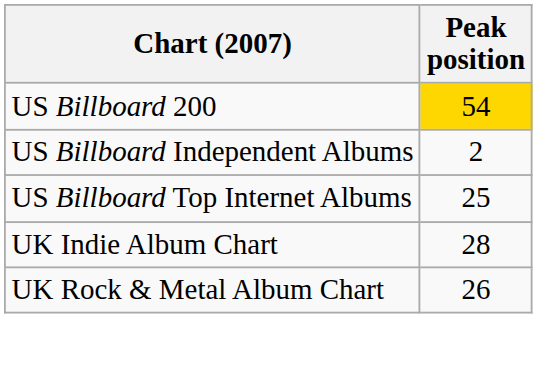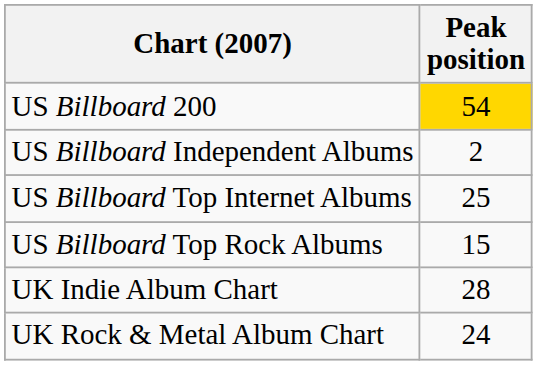 <table class="wikitable sortable">
 <tr>
 <th style="text-align:center;">Chart (2007)</th>
 <th style="text-align:center;">Peak<br>position</th>
 </tr>
 <tr>
 <td>US <em>Billboard</em> 200</td>
 <td style="background: gold; text-align:center;">54</td>
 </tr>
 <tr>
 <td>US <em>Billboard</em> Independent Albums</td>
 <td style="text-align:center;">2</td>
 </tr>
 <tr>
 <td>US <em>Billboard</em> Top Internet Albums</td>
 <td style="text-align:center;">25</td>
 </tr>
 <tr>
+<td>US <em>Billboard</em> Top Rock Albums</td>
+<td style="text-align:center;">15</td>
+</tr>
+<tr>
 <td>UK Indie Album Chart</td>
 <td style="text-align:center;">28</td>
 </tr>
 <tr>
 <td>UK Rock & Metal Album Chart</td>
-<td style="text-align:center;">26</td>
+<td style="text-align:center;">24</td>
 </tr>
 </table>
